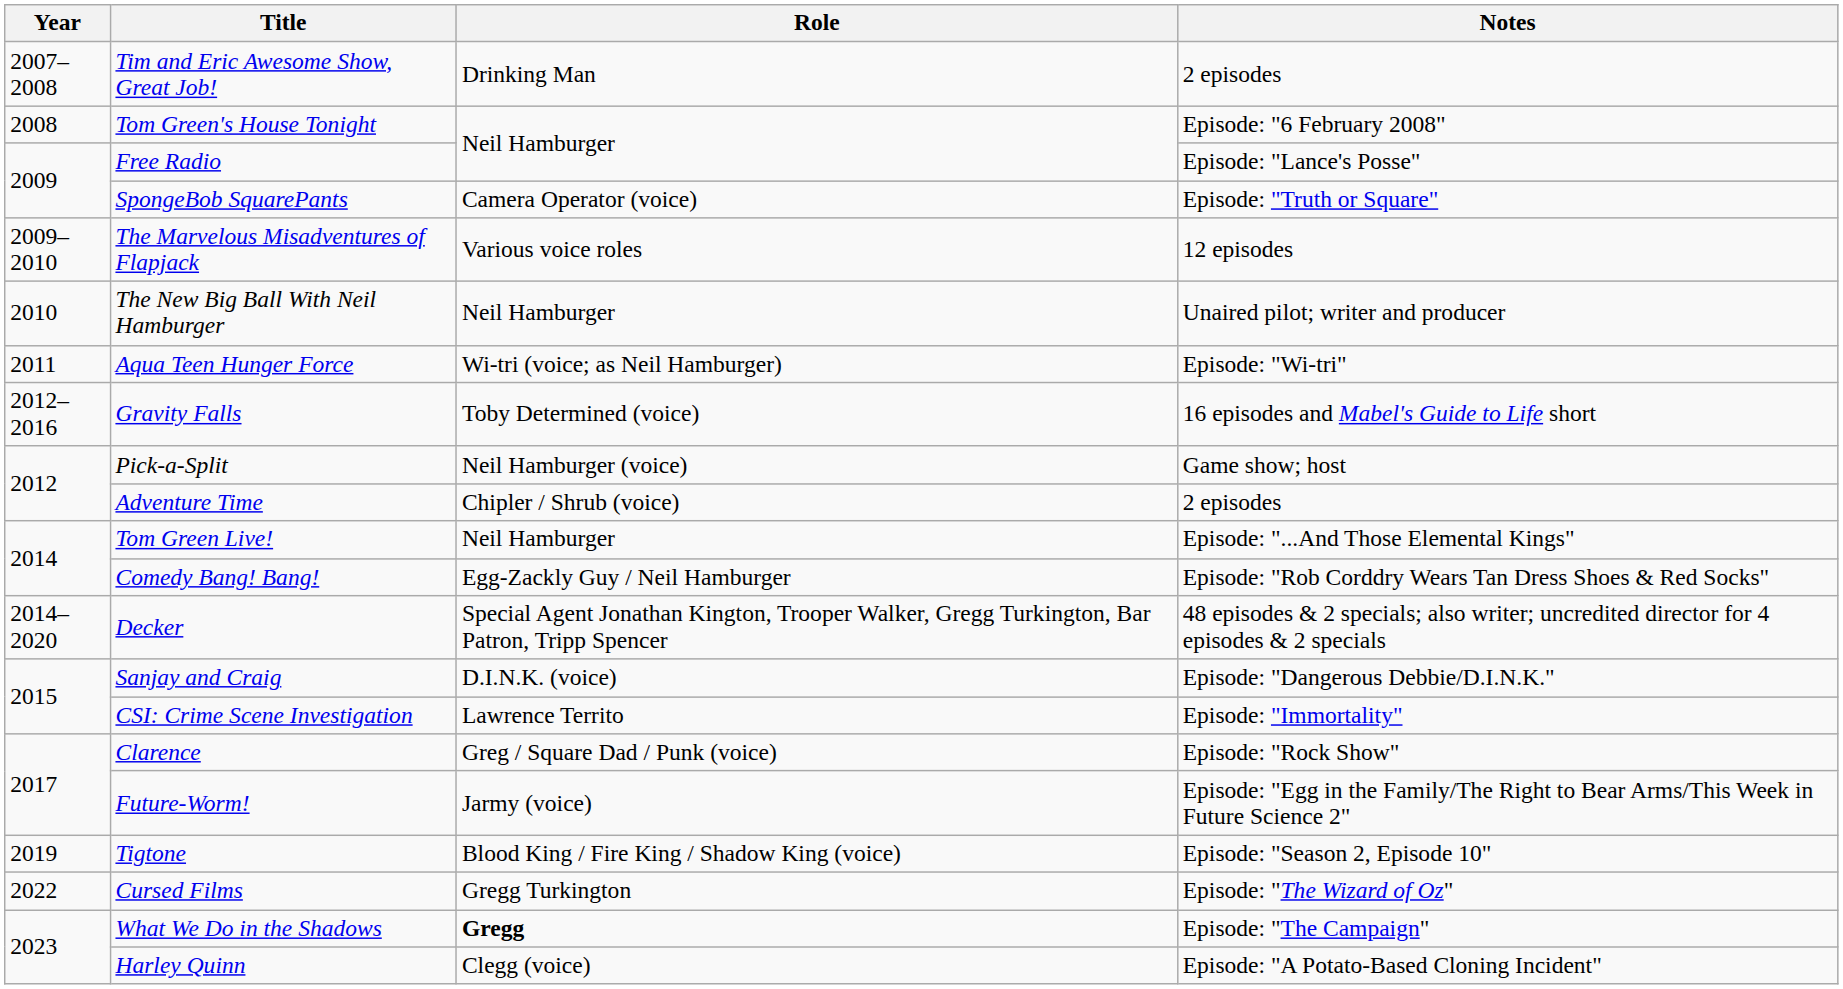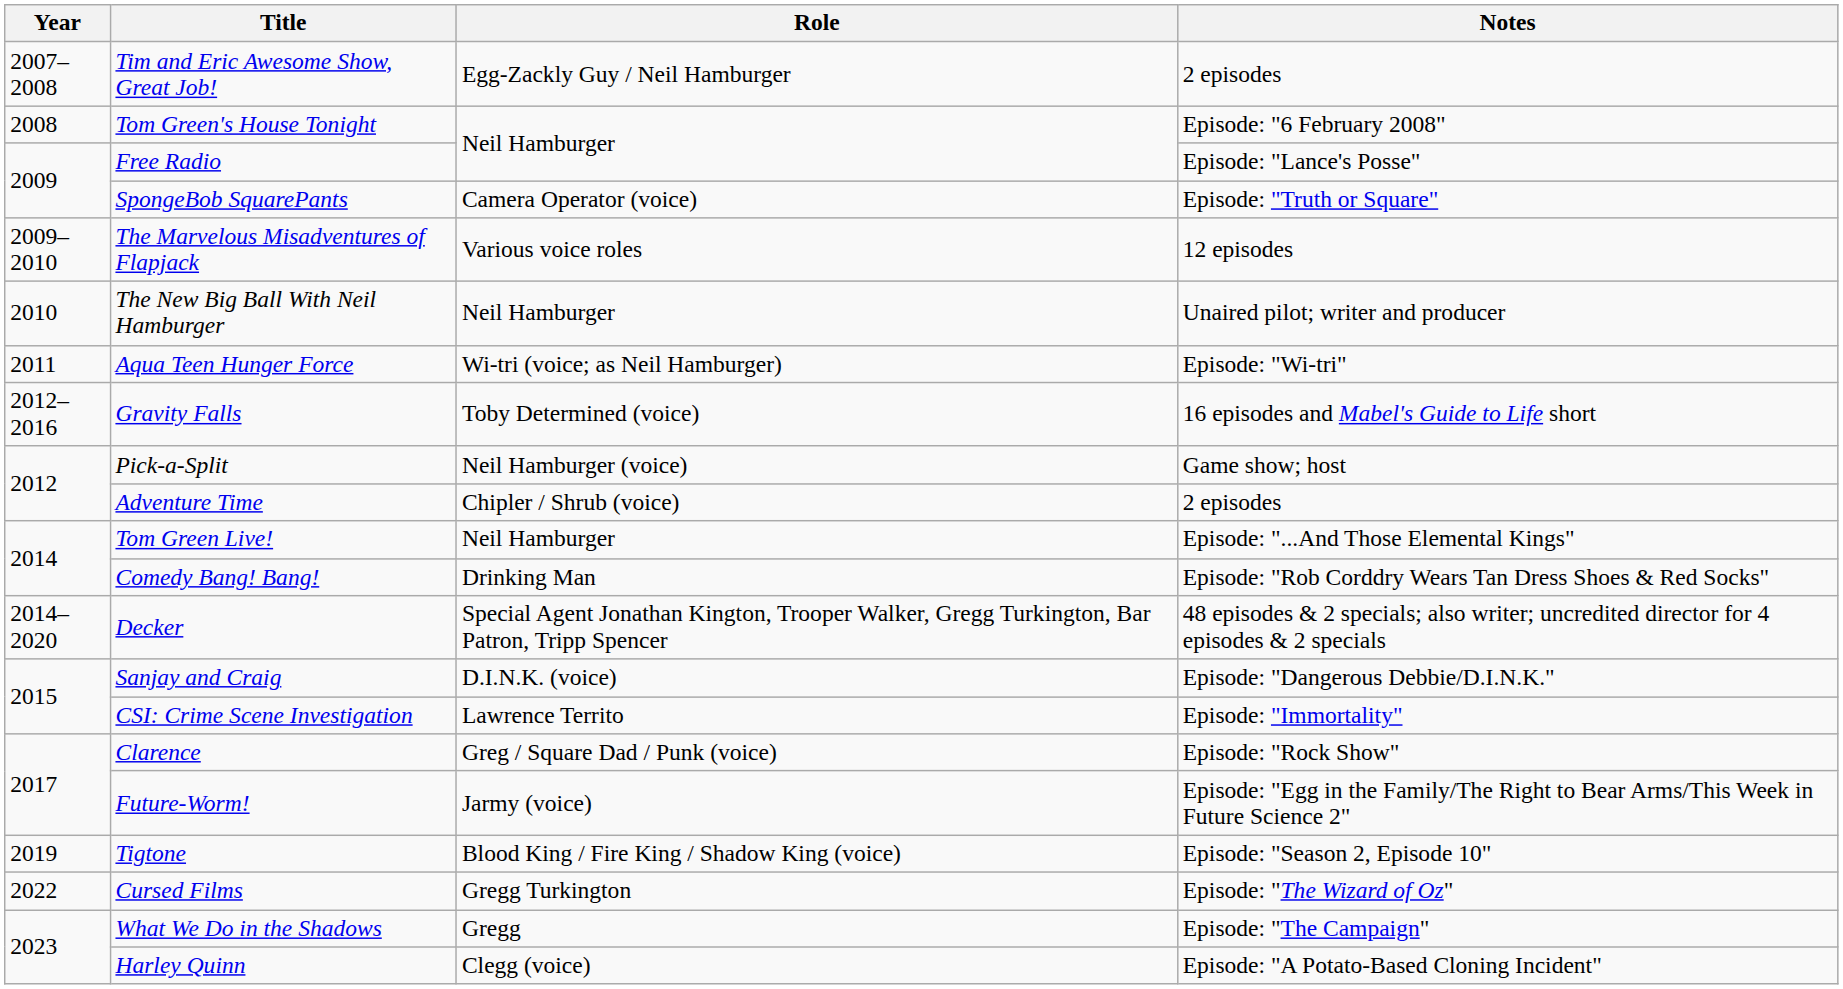 <table class = "wikitable sortable">
 <tr>
 <th>Year</th>
 <th>Title</th>
 <th>Role</th>
 <th>Notes</th>
 </tr>
 <tr>
 <td>2007–2008</td>
 <td><em><a href='#'>Tim and Eric Awesome Show, Great Job!</a></em></td>
-<td>Drinking Man</td>
+<td>Egg-Zackly Guy / Neil Hamburger</td>
 <td>2 episodes</td>
 </tr>
 <tr>
 <td>2008</td>
 <td><em><a href='#'>Tom Green's House Tonight</a></em></td>
 <td rowspan="2">Neil Hamburger</td>
 <td>Episode: "6 February 2008"</td>
 </tr>
 <tr>
 <td rowspan="2">2009</td>
 <td><em><a href='#'>Free Radio</a></em></td>
 <td>Episode: "Lance's Posse"</td>
 </tr>
 <tr>
 <td><em><a href='#'>SpongeBob SquarePants</a></em></td>
 <td>Camera Operator (voice)</td>
 <td>Episode: <a href='#'>"Truth or Square"</a></td>
 </tr>
 <tr>
 <td>2009–2010</td>
 <td><em><a href='#'>The Marvelous Misadventures of Flapjack</a></em></td>
 <td>Various voice roles</td>
 <td>12 episodes</td>
 </tr>
 <tr>
 <td>2010</td>
 <td><em>The New Big Ball With Neil Hamburger</em></td>
 <td>Neil Hamburger</td>
 <td>Unaired pilot; writer and producer</td>
 </tr>
 <tr>
 <td>2011</td>
 <td><em><a href='#'>Aqua Teen Hunger Force</a></em></td>
 <td>Wi-tri (voice; as Neil Hamburger)</td>
 <td>Episode: "Wi-tri"</td>
 </tr>
 <tr>
 <td>2012–2016</td>
 <td><em><a href='#'>Gravity Falls</a></em></td>
 <td>Toby Determined (voice)</td>
 <td>16 episodes and <em><a href='#'>Mabel's Guide to Life</a></em> short</td>
 </tr>
 <tr>
 <td rowspan="2">2012</td>
 <td><em>Pick-a-Split</em></td>
 <td>Neil Hamburger (voice)</td>
 <td>Game show; host</td>
 </tr>
 <tr>
 <td><em><a href='#'>Adventure Time</a></em></td>
 <td>Chipler / Shrub (voice)</td>
 <td>2 episodes</td>
 </tr>
 <tr>
 <td rowspan="2">2014</td>
 <td><em><a href='#'>Tom Green Live!</a></em></td>
 <td>Neil Hamburger</td>
 <td>Episode: "...And Those Elemental Kings"</td>
 </tr>
 <tr>
 <td><em><a href='#'>Comedy Bang! Bang!</a></em></td>
-<td>Egg-Zackly Guy / Neil Hamburger</td>
+<td>Drinking Man</td>
 <td>Episode: "Rob Corddry Wears Tan Dress Shoes & Red Socks"</td>
 </tr>
 <tr>
 <td>2014–2020</td>
 <td><em><a href='#'>Decker</a></em></td>
 <td>Special Agent Jonathan Kington, Trooper Walker, Gregg Turkington, Bar Patron, Tripp Spencer</td>
 <td>48 episodes & 2 specials; also writer; uncredited director for 4 episodes & 2 specials</td>
 </tr>
 <tr>
 <td rowspan="2">2015</td>
 <td><em><a href='#'>Sanjay and Craig</a></em></td>
 <td>D.I.N.K. (voice)</td>
 <td>Episode: "Dangerous Debbie/D.I.N.K."</td>
 </tr>
 <tr>
 <td><em><a href='#'>CSI: Crime Scene Investigation</a></em></td>
 <td>Lawrence Territo</td>
 <td>Episode: <a href='#'>"Immortality"</a></td>
 </tr>
 <tr>
 <td rowspan="2">2017</td>
 <td><em><a href='#'>Clarence</a></em></td>
 <td>Greg / Square Dad / Punk (voice)</td>
 <td>Episode: "Rock Show"</td>
 </tr>
 <tr>
 <td><em><a href='#'>Future-Worm!</a></em></td>
 <td>Jarmy (voice)</td>
 <td>Episode: "Egg in the Family/The Right to Bear Arms/This Week in Future Science 2"</td>
 </tr>
 <tr>
 <td>2019</td>
 <td><em><a href='#'>Tigtone</a></em></td>
 <td>Blood King / Fire King / Shadow King (voice)</td>
 <td>Episode: "Season 2, Episode 10"</td>
 </tr>
 <tr>
 <td>2022</td>
 <td><em><a href='#'>Cursed Films</a></em></td>
 <td>Gregg Turkington</td>
 <td>Episode: "<em><a href='#'>The Wizard of Oz</a></em>"</td>
 </tr>
 <tr>
 <td rowspan="2">2023</td>
 <td><em><a href='#'>What We Do in the Shadows</a></em></td>
-<td><strong>Gregg</strong></td>
+<td>Gregg</td>
 <td>Episode: "<a href='#'>The Campaign</a>"</td>
 </tr>
 <tr>
 <td><a href='#'><em>Harley Quinn</em></a></td>
 <td>Clegg (voice)</td>
 <td>Episode: "A Potato-Based Cloning Incident"</td>
 </tr>
 </table>
